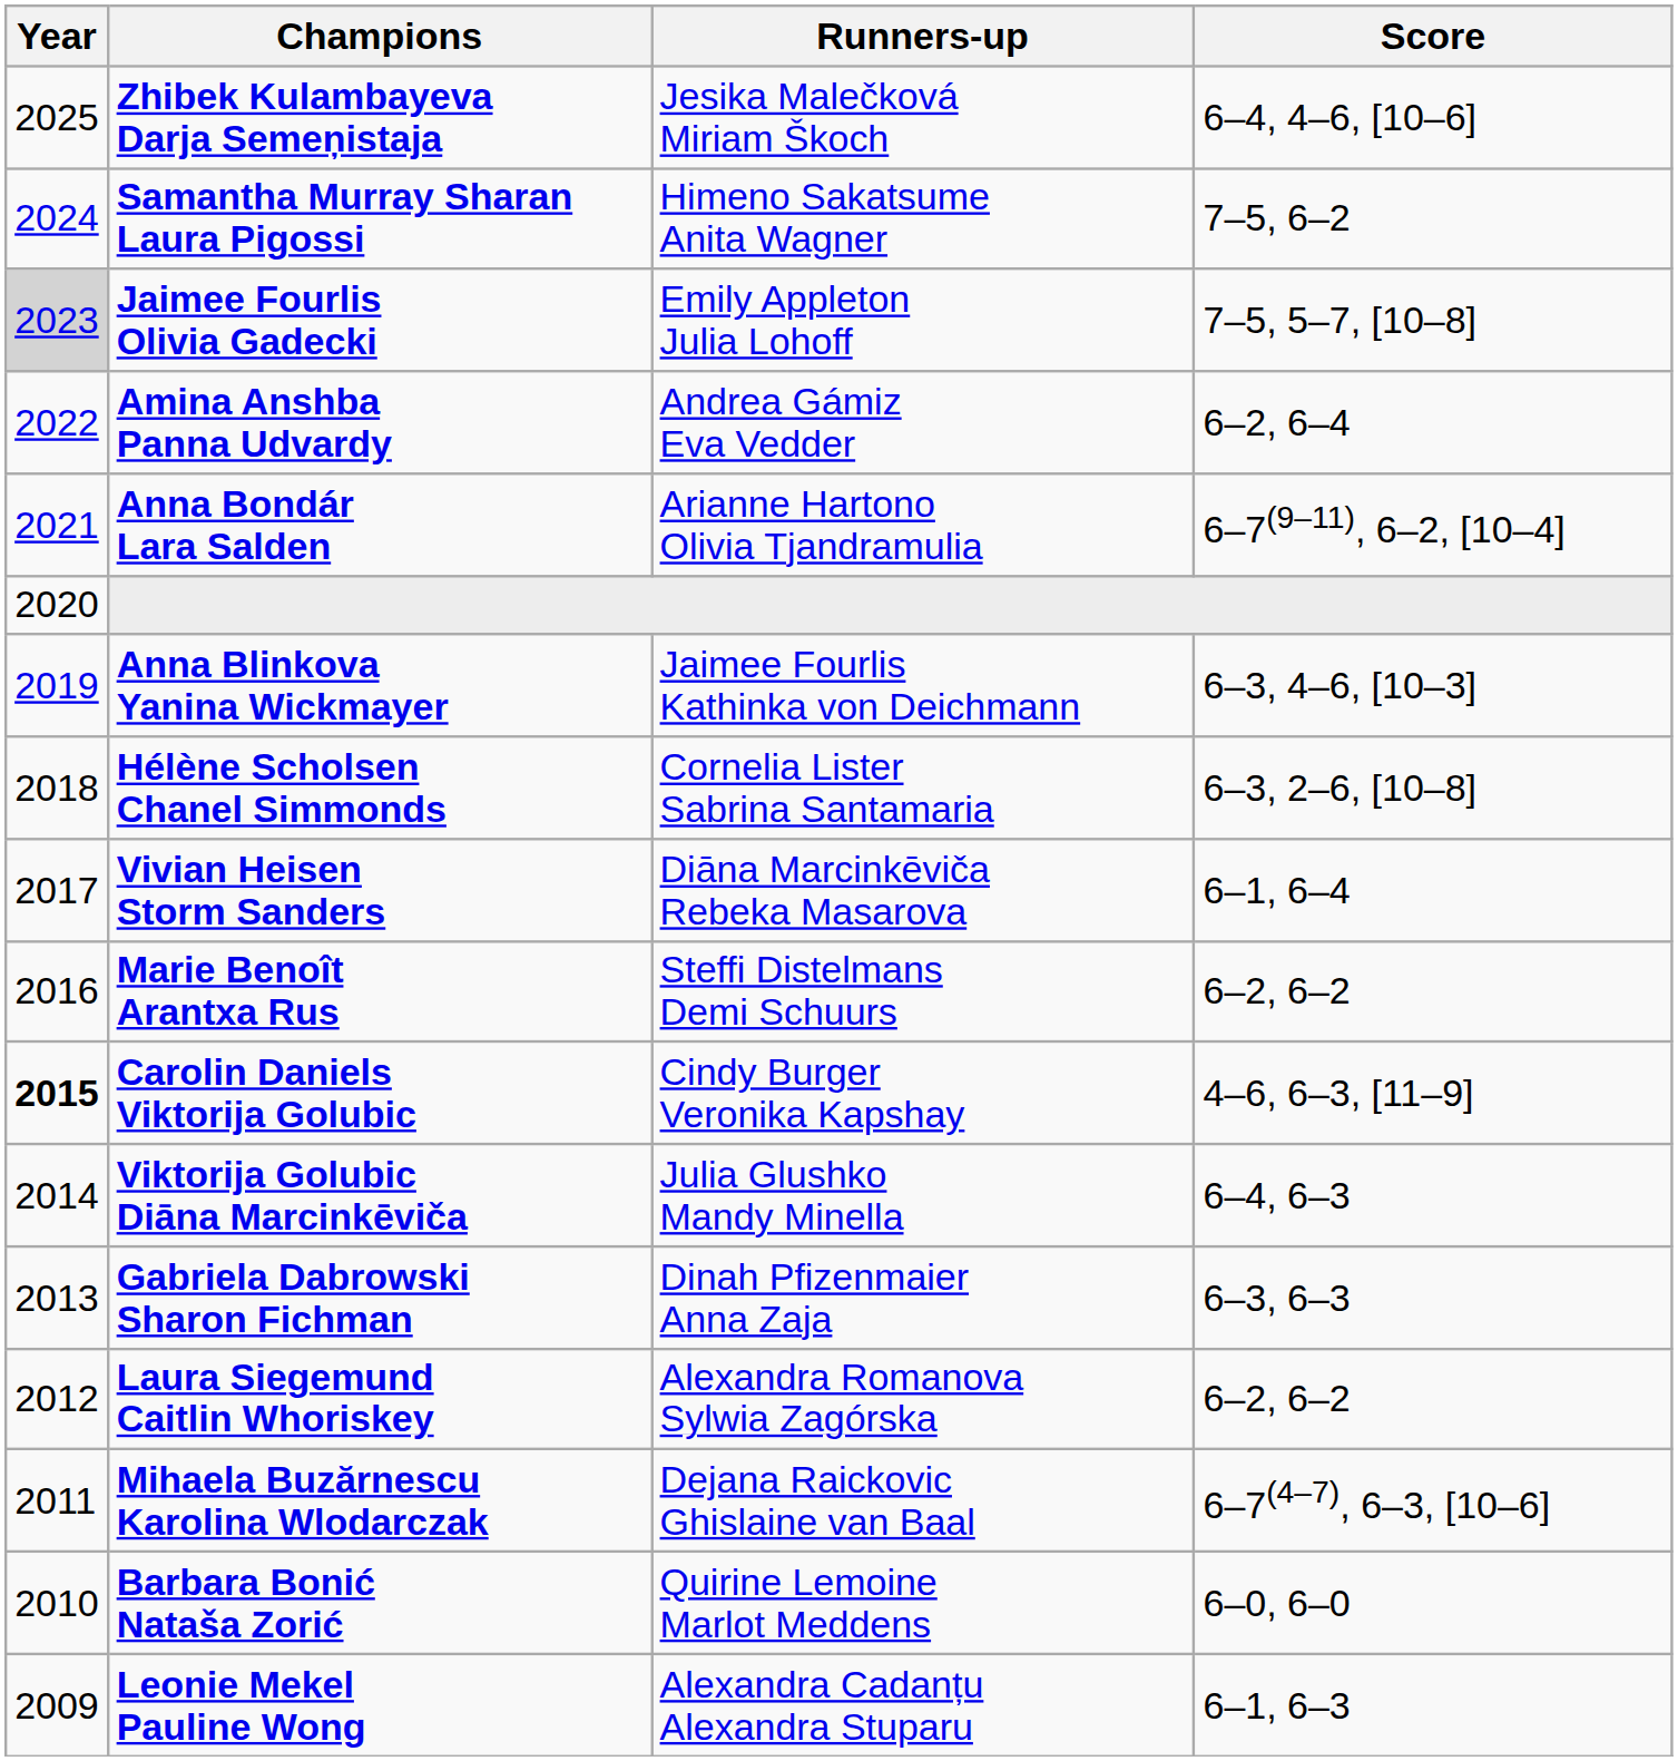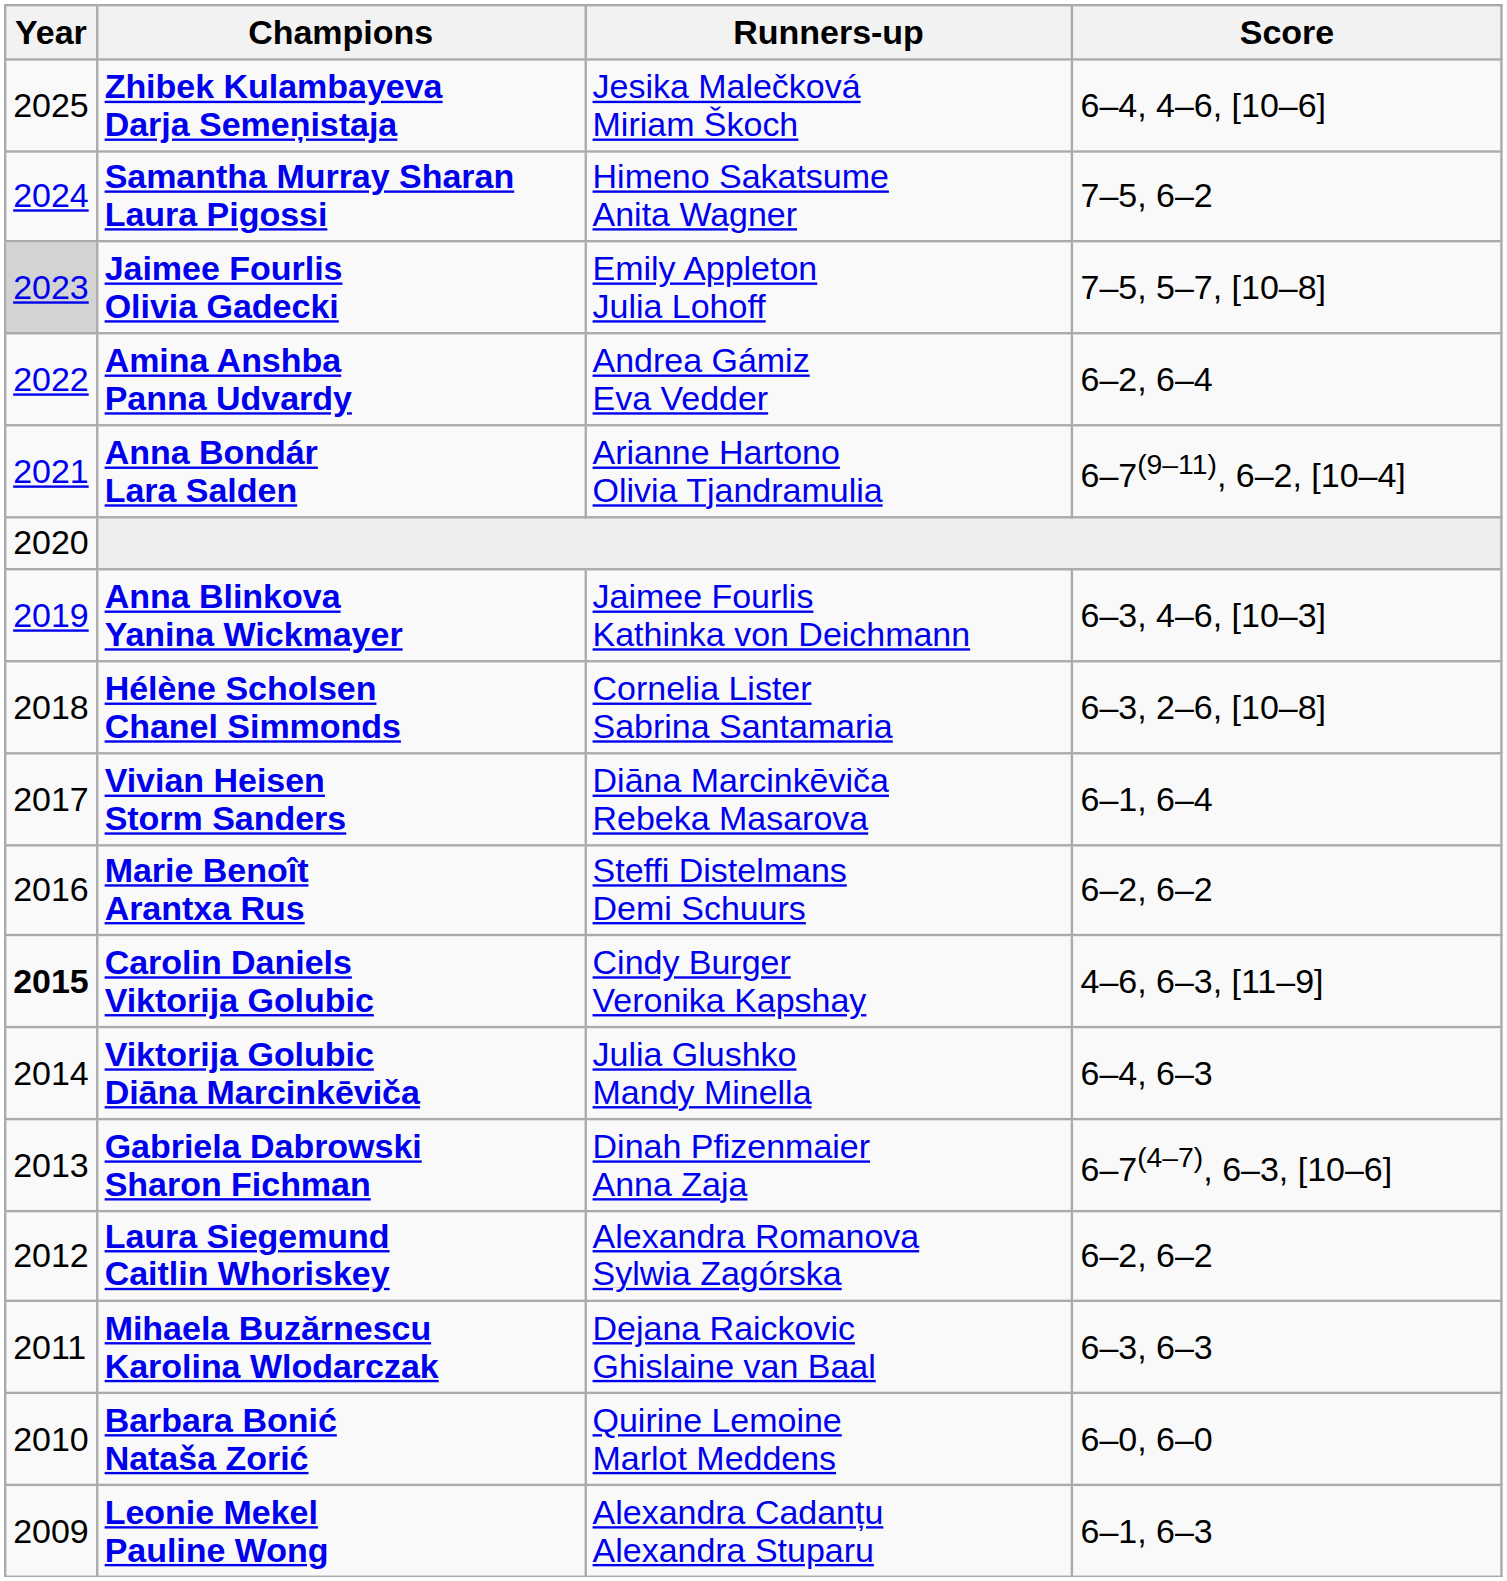 <table class="wikitable" style="font-size:90%">
 <tr>
 <th>Year</th>
 <th width="200">Champions</th>
 <th width="200">Runners-up</th>
 <th width="175">Score</th>
 </tr>
 <tr>
 <td>2025</td>
 <td><strong> <a href='#'>Zhibek Kulambayeva</a> <br>  <a href='#'>Darja Semeņistaja</a></strong></td>
 <td> <a href='#'>Jesika Malečková</a><br>  <a href='#'>Miriam Škoch</a></td>
 <td>6–4, 4–6, [10–6]</td>
 </tr>
 <tr>
 <td><a href='#'>2024</a></td>
 <td><strong> <a href='#'>Samantha Murray Sharan</a> <br>  <a href='#'>Laura Pigossi</a></strong></td>
 <td> <a href='#'>Himeno Sakatsume</a><br>  <a href='#'>Anita Wagner</a></td>
 <td>7–5, 6–2</td>
 </tr>
 <tr>
 <td style="background: lightgrey;"><a href='#'>2023</a></td>
 <td><strong> <a href='#'>Jaimee Fourlis</a> <br>  <a href='#'>Olivia Gadecki</a></strong></td>
 <td> <a href='#'>Emily Appleton</a><br>  <a href='#'>Julia Lohoff</a></td>
 <td>7–5, 5–7, [10–8]</td>
 </tr>
 <tr>
 <td><a href='#'>2022</a></td>
 <td> <strong><a href='#'>Amina Anshba</a></strong> <br>  <strong><a href='#'>Panna Udvardy</a></strong></td>
 <td> <a href='#'>Andrea Gámiz</a> <br>  <a href='#'>Eva Vedder</a></td>
 <td>6–2, 6–4</td>
 </tr>
 <tr>
 <td><a href='#'>2021</a></td>
 <td> <strong><a href='#'>Anna Bondár</a></strong> <br>  <strong><a href='#'>Lara Salden</a></strong></td>
 <td> <a href='#'>Arianne Hartono</a> <br>  <a href='#'>Olivia Tjandramulia</a></td>
 <td>6–7<sup>(9–11)</sup>, 6–2, [10–4]</td>
 </tr>
 <tr>
 <td>2020</td>
 <td colspan=3 bgcolor="#ededed"></td>
 </tr>
 <tr>
 <td><a href='#'>2019</a></td>
 <td> <strong><a href='#'>Anna Blinkova</a></strong> <br>  <strong><a href='#'>Yanina Wickmayer</a></strong></td>
 <td> <a href='#'>Jaimee Fourlis</a> <br>  <a href='#'>Kathinka von Deichmann</a></td>
 <td>6–3, 4–6, [10–3]</td>
 </tr>
 <tr>
 <td>2018</td>
 <td> <strong><a href='#'>Hélène Scholsen</a></strong> <br>  <strong><a href='#'>Chanel Simmonds</a></strong></td>
 <td> <a href='#'>Cornelia Lister</a> <br>  <a href='#'>Sabrina Santamaria</a></td>
 <td>6–3, 2–6, [10–8]</td>
 </tr>
 <tr>
 <td>2017</td>
 <td> <strong><a href='#'>Vivian Heisen</a></strong> <br>  <strong><a href='#'>Storm Sanders</a></strong></td>
 <td> <a href='#'>Diāna Marcinkēviča</a> <br>  <a href='#'>Rebeka Masarova</a></td>
 <td>6–1, 6–4</td>
 </tr>
 <tr>
 <td>2016</td>
 <td> <strong><a href='#'>Marie Benoît</a></strong> <br>  <strong><a href='#'>Arantxa Rus</a></strong></td>
 <td> <a href='#'>Steffi Distelmans</a> <br>  <a href='#'>Demi Schuurs</a></td>
 <td>6–2, 6–2</td>
 </tr>
 <tr>
 <td><strong>2015</strong></td>
 <td> <strong><a href='#'>Carolin Daniels</a></strong> <br>  <strong><a href='#'>Viktorija Golubic</a></strong></td>
 <td> <a href='#'>Cindy Burger</a> <br>  <a href='#'>Veronika Kapshay</a></td>
 <td>4–6, 6–3, [11–9]</td>
 </tr>
 <tr>
 <td>2014</td>
 <td> <strong><a href='#'>Viktorija Golubic</a></strong> <br>  <strong><a href='#'>Diāna Marcinkēviča</a></strong></td>
 <td> <a href='#'>Julia Glushko</a> <br>  <a href='#'>Mandy Minella</a></td>
 <td>6–4, 6–3</td>
 </tr>
 <tr>
 <td>2013</td>
 <td> <strong><a href='#'>Gabriela Dabrowski</a></strong> <br>  <strong><a href='#'>Sharon Fichman</a></strong></td>
 <td> <a href='#'>Dinah Pfizenmaier</a> <br>  <a href='#'>Anna Zaja</a></td>
-<td>6–3, 6–3</td>
+<td>6–7<sup>(4–7)</sup>, 6–3, [10–6]</td>
 </tr>
 <tr>
 <td>2012</td>
 <td> <strong><a href='#'>Laura Siegemund</a></strong> <br>  <strong><a href='#'>Caitlin Whoriskey</a></strong></td>
 <td> <a href='#'>Alexandra Romanova</a> <br>  <a href='#'>Sylwia Zagórska</a></td>
 <td>6–2, 6–2</td>
 </tr>
 <tr>
 <td>2011</td>
 <td> <strong><a href='#'>Mihaela Buzărnescu</a></strong> <br>  <strong><a href='#'>Karolina Wlodarczak</a></strong></td>
 <td> <a href='#'>Dejana Raickovic</a> <br>  <a href='#'>Ghislaine van Baal</a></td>
-<td>6–7<sup>(4–7)</sup>, 6–3, [10–6]</td>
+<td>6–3, 6–3</td>
 </tr>
 <tr>
 <td>2010</td>
 <td> <strong><a href='#'>Barbara Bonić</a></strong> <br>  <strong><a href='#'>Nataša Zorić</a></strong></td>
 <td> <a href='#'>Quirine Lemoine</a> <br>  <a href='#'>Marlot Meddens</a></td>
 <td>6–0, 6–0</td>
 </tr>
 <tr>
 <td>2009</td>
 <td> <strong><a href='#'>Leonie Mekel</a></strong> <br>  <strong><a href='#'>Pauline Wong</a></strong></td>
 <td> <a href='#'>Alexandra Cadanțu</a> <br>  <a href='#'>Alexandra Stuparu</a></td>
 <td>6–1, 6–3</td>
 </tr>
 <tr>
 </tr>
 </table>
